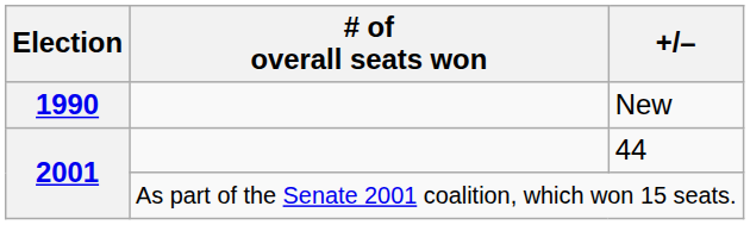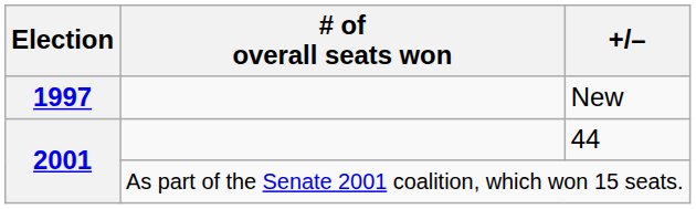 <table class=wikitable>
 <tr>
 <th>Election</th>
 <th># of<br>overall seats won</th>
 <th>+/–</th>
 </tr>
 <tr>
-<th><a href='#'>1990</a></th>
+<th><a href='#'>1997</a></th>
 <td></td>
 <td>New</td>
 </tr>
 <tr>
 <th rowspan="2"><a href='#'>2001</a></th>
 <td></td>
 <td> 44</td>
 </tr>
 <tr>
 <td colspan="2"><small>As part of the <a href='#'>Senate 2001</a> coalition, which won 15 seats.</small></td>
 </tr>
 </table>
